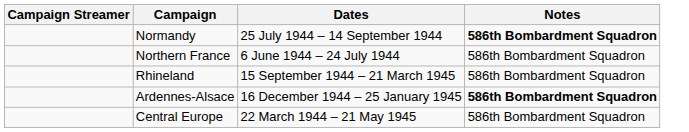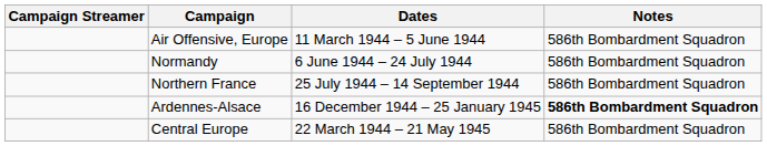 <table class="wikitable">
 <tr style="background:#efefef;">
 <th>Campaign Streamer</th>
 <th>Campaign</th>
 <th>Dates</th>
 <th>Notes</th>
 </tr>
 <tr>
 <td></td>
-<td>Normandy</td>
-<td>25 July 1944 – 14 September 1944</td>
-<td><strong>586th Bombardment Squadron</strong></td>
+<td>Air Offensive, Europe</td>
+<td>11 March 1944 – 5 June 1944</td>
+<td>586th Bombardment Squadron</td>
 </tr>
 <tr>
 <td></td>
-<td>Northern France</td>
+<td>Normandy</td>
 <td>6 June 1944 – 24 July 1944</td>
 <td>586th Bombardment Squadron</td>
 </tr>
 <tr>
 <td></td>
-<td>Rhineland</td>
-<td>15 September 1944 – 21 March 1945</td>
+<td>Northern France</td>
+<td>25 July 1944 – 14 September 1944</td>
 <td>586th Bombardment Squadron</td>
 </tr>
 <tr>
 <td></td>
 <td>Ardennes-Alsace</td>
 <td>16 December 1944 – 25 January 1945</td>
 <td><strong>586th Bombardment Squadron</strong></td>
 </tr>
 <tr>
 <td></td>
 <td>Central Europe</td>
 <td>22 March 1944 – 21 May 1945</td>
 <td>586th Bombardment Squadron</td>
 </tr>
 </table>
